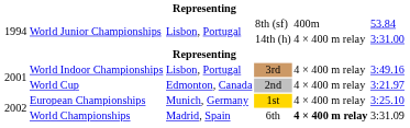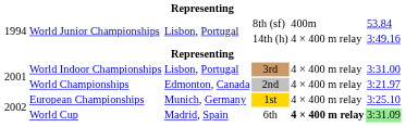 <table>
 <tr>
 <th colspan="6">Representing </th>
 </tr>
 <tr>
 <td rowspan=2>1994</td>
 <td rowspan=2><a href='#'>World Junior Championships</a></td>
 <td rowspan=2><a href='#'>Lisbon</a>, <a href='#'>Portugal</a></td>
 <td>8th (sf)</td>
 <td>400m</td>
 <td><a href='#'>53.84</a></td>
 </tr>
 <tr>
 <td>14th (h)</td>
 <td>4 × 400 m relay</td>
-<td><a href='#'>3:31.00</a></td>
+<td><a href='#'>3:49.16</a></td>
 </tr>
 <tr>
 <th colspan="6">Representing </th>
 </tr>
 <tr>
 <td rowspan=2>2001</td>
 <td><a href='#'>World Indoor Championships</a></td>
 <td><a href='#'>Lisbon</a>, <a href='#'>Portugal</a></td>
 <td bgcolor="cc9966" align="center">3rd</td>
 <td>4 × 400 m relay</td>
-<td><a href='#'>3:49.16</a></td>
+<td><a href='#'>3:31.00</a></td>
 </tr>
 <tr>
-<td><a href='#'>World Cup</a></td>
+<td><a href='#'>World Championships</a></td>
 <td><a href='#'>Edmonton</a>, <a href='#'>Canada</a></td>
 <td bgcolor="silver" align="center">2nd</td>
 <td>4 × 400 m relay</td>
 <td><a href='#'>3:21.97</a></td>
 </tr>
 <tr>
 <td rowspan=2>2002</td>
 <td><a href='#'>European Championships</a></td>
 <td><a href='#'>Munich</a>, <a href='#'>Germany</a></td>
 <td bgcolor="gold" align="center">1st</td>
 <td>4 × 400 m relay</td>
 <td><a href='#'>3:25.10</a></td>
 </tr>
 <tr>
-<td><a href='#'>World Championships</a></td>
+<td><a href='#'>World Cup</a></td>
 <td><a href='#'>Madrid</a>, <a href='#'>Spain</a></td>
 <td align="center">6th</td>
 <td><strong>4 × 400 m relay</strong></td>
-<td>3:31.09</td>
+<td style="background: lightgreen;">3:31.09</td>
 </tr>
 </table>
